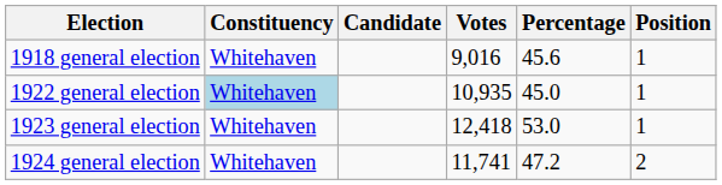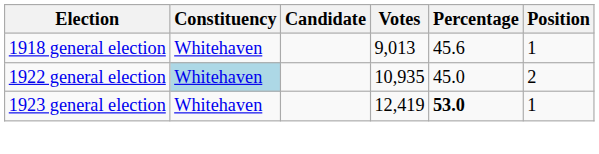 <table class="wikitable sortable">
 <tr>
 <th>Election</th>
 <th>Constituency</th>
 <th>Candidate</th>
 <th>Votes</th>
 <th>Percentage</th>
 <th>Position</th>
 </tr>
 <tr>
 <td><a href='#'>1918 general election</a></td>
 <td><a href='#'>Whitehaven</a></td>
 <td></td>
-<td>9,016</td>
+<td>9,013</td>
 <td>45.6</td>
 <td>1</td>
 </tr>
 <tr>
 <td><a href='#'>1922 general election</a></td>
 <td style="background: lightblue;"><a href='#'>Whitehaven</a></td>
 <td></td>
 <td>10,935</td>
 <td>45.0</td>
-<td>1</td>
+<td>2</td>
 </tr>
 <tr>
 <td><a href='#'>1923 general election</a></td>
 <td><a href='#'>Whitehaven</a></td>
 <td></td>
-<td>12,418</td>
-<td>53.0</td>
+<td>12,419</td>
+<td><strong>53.0</strong></td>
 <td>1</td>
 </tr>
-<tr>
-<td><a href='#'>1924 general election</a></td>
-<td><a href='#'>Whitehaven</a></td>
-<td></td>
-<td>11,741</td>
-<td>47.2</td>
-<td>2</td>
-</tr>
 </table>
